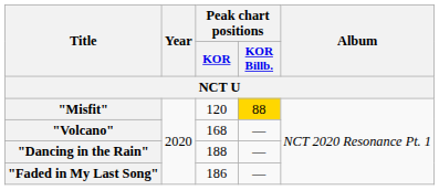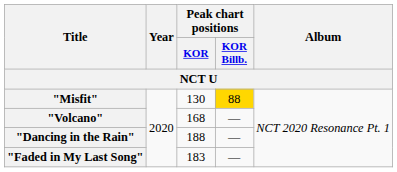 <table class="wikitable plainrowheaders" style="text-align:center;">
 <tr>
 <th scope="col" rowspan="2">Title</th>
 <th scope="col" rowspan="2">Year</th>
 <th scope="col" colspan="2">Peak chart positions</th>
 <th scope="col" rowspan="2">Album</th>
 </tr>
 <tr>
 <th scope="col" style="width:3em;font-size:90%;"><a href='#'>KOR</a><br></th>
 <th scope="col" style="width:3em;font-size:90%;"><a href='#'>KOR<br>Billb.</a><br></th>
 </tr>
 <tr>
 <th colspan="6">NCT U</th>
 </tr>
 <tr>
 <th scope="row">"Misfit"</th>
 <td rowspan="4">2020</td>
-<td>120</td>
+<td>130</td>
 <td style="background: gold;">88</td>
 <td rowspan="4"><em>NCT 2020 Resonance Pt. 1</em></td>
 </tr>
 <tr>
 <th scope="row">"Volcano"</th>
 <td>168</td>
 <td>—</td>
 </tr>
 <tr>
 <th scope="row">"Dancing in the Rain"</th>
 <td>188</td>
 <td>—</td>
 </tr>
 <tr>
 <th scope="row">"Faded in My Last Song"</th>
-<td>186</td>
+<td>183</td>
 <td>—</td>
 </tr>
 </table>
